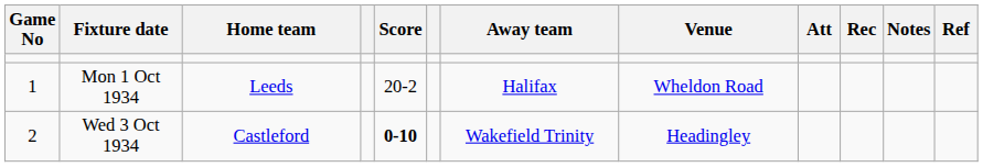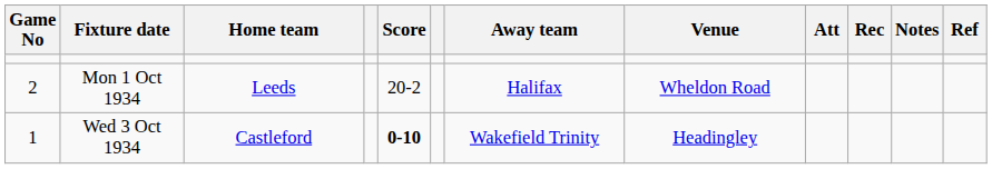 <table class="wikitable" style="text-align:center;">
 <tr>
 <th width=20 abbr="No">Game No</th>
 <th width=100 abbr="Date">Fixture date</th>
 <th width=150 abbr="Home team">Home team</th>
 <th width=5 abbr="space"></th>
 <th width=20 abbr="Score">Score</th>
 <th width=5 abbr="space"></th>
 <th width=150 abbr="Away team">Away team</th>
 <th width=150 abbr="Venue">Venue</th>
 <th width=30 abbr="Att">Att</th>
 <th width=30 abbr="Rec">Rec</th>
 <th width=20 abbr="Notes">Notes</th>
 <th width=30 abbr="Ref">Ref</th>
 </tr>
 <tr>
 <td></td>
 <td></td>
 <td></td>
 <td></td>
 <td></td>
 <td></td>
 <td></td>
 <td></td>
 <td></td>
 <td></td>
 <td></td>
 </tr>
 <tr>
-<td>1</td>
+<td>2</td>
 <td>Mon 1 Oct 1934</td>
 <td><a href='#'>Leeds</a></td>
 <td></td>
 <td>20-2</td>
 <td></td>
 <td><a href='#'>Halifax</a></td>
 <td><a href='#'>Wheldon Road</a></td>
 <td></td>
 <td></td>
 <td></td>
 <td></td>
 </tr>
 <tr>
-<td>2</td>
+<td>1</td>
 <td>Wed 3 Oct 1934</td>
 <td><a href='#'>Castleford</a></td>
 <td></td>
 <td><strong>0-10</strong></td>
 <td></td>
 <td><a href='#'>Wakefield Trinity</a></td>
 <td><a href='#'>Headingley</a></td>
 <td></td>
 <td></td>
 <td></td>
 <td></td>
 </tr>
 </table>
